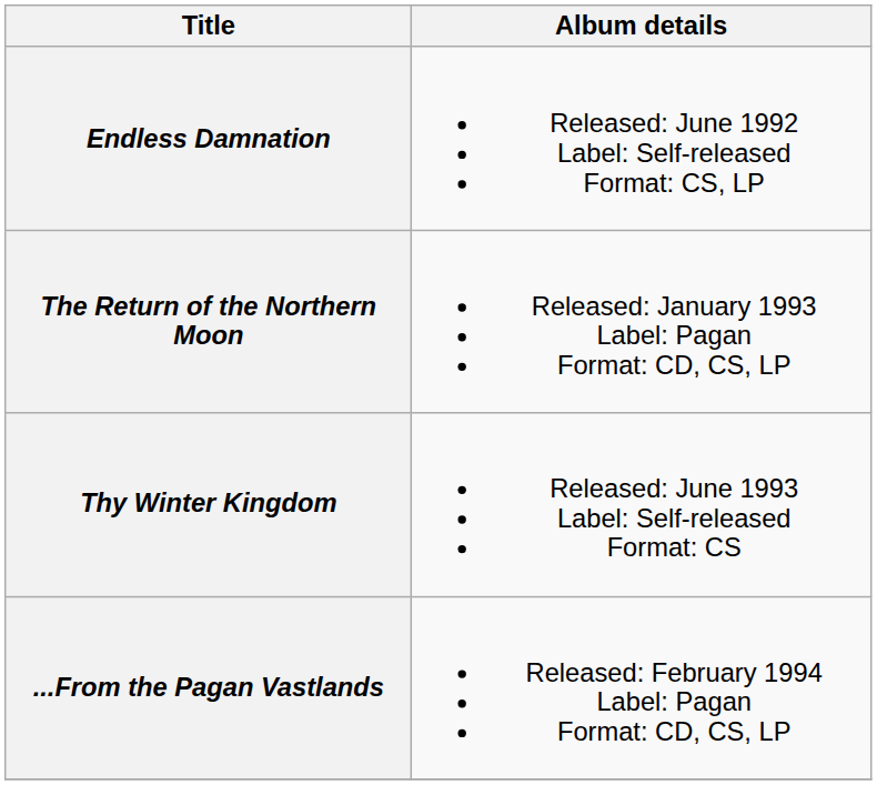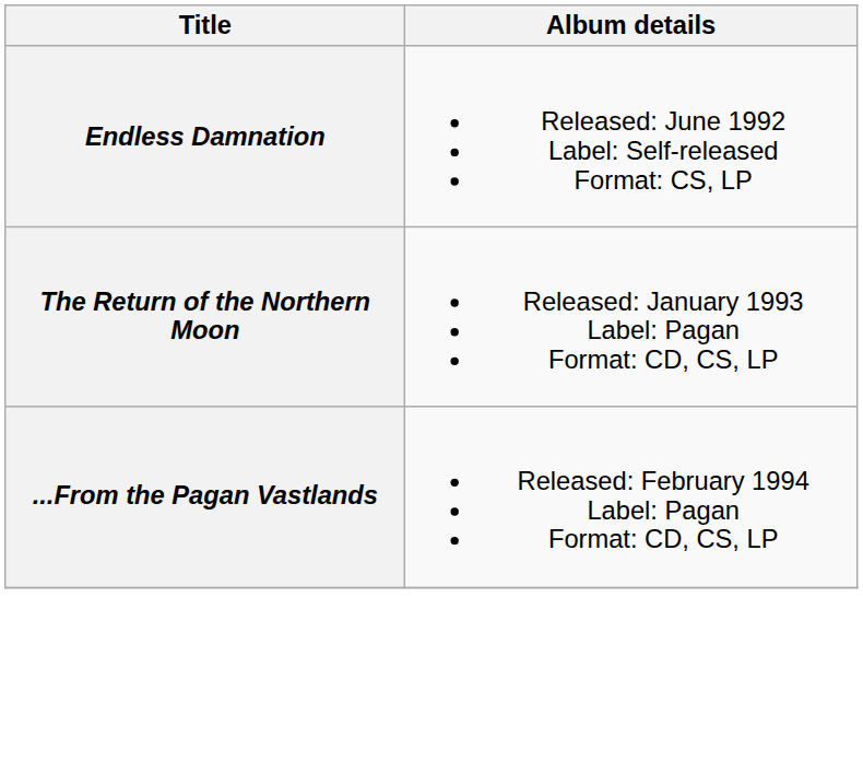 <table class="wikitable plainrowheaders" style="text-align:center;">
 <tr>
 <th scope="col" rowspan="1" style="width:15em;">Title</th>
 <th scope="col" rowspan="1" style="width:17em;">Album details</th>
 </tr>
 <tr>
 <th scope="row"><em>Endless Damnation</em></th>
 <td><br><ul><li>Released: June 1992</li><li>Label: Self-released</li><li>Format: CS, LP</li></ul></td>
 </tr>
 <tr>
 <th scope="row"><em>The Return of the Northern Moon</em></th>
 <td><br><ul><li>Released: January 1993</li><li>Label: Pagan</li><li>Format: CD, CS, LP</li></ul></td>
 </tr>
 <tr>
-<th scope="row"><em>Thy Winter Kingdom</em></th>
-<td><br><ul><li>Released: June 1993</li><li>Label: Self-released</li><li>Format: CS</li></ul></td>
-</tr>
-<tr>
 <th scope="row"><em>...From the Pagan Vastlands</em></th>
 <td><br><ul><li>Released: February 1994</li><li>Label: Pagan</li><li>Format: CD, CS, LP</li></ul></td>
 </tr>
 <tr>
 </tr>
 </table>
